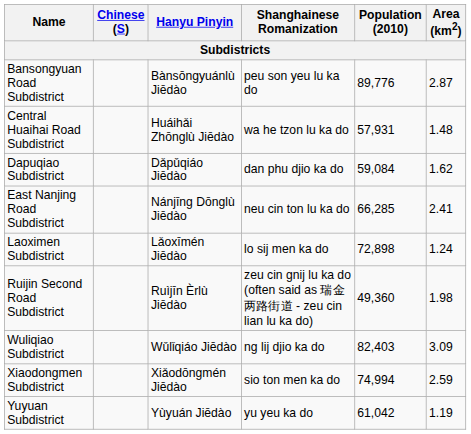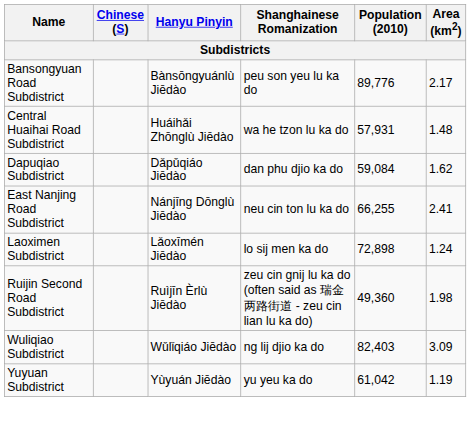 <table class="wikitable">
 <tr>
 <th>Name</th>
 <th><a href='#'>Chinese</a> (<a href='#'>S</a>)</th>
 <th><a href='#'>Hanyu Pinyin</a></th>
 <th>Shanghainese Romanization</th>
 <th>Population (2010)</th>
 <th>Area (km<sup>2</sup>)</th>
 </tr>
 <tr>
 <th colspan="6">Subdistricts</th>
 </tr>
 <tr>
 <td>Bansongyuan Road Subdistrict</td>
 <td></td>
 <td>Bànsōngyuánlù Jiēdào</td>
 <td>peu son yeu lu ka do</td>
 <td>89,776</td>
-<td>2.87</td>
+<td>2.17</td>
 </tr>
 <tr>
 <td>Central Huaihai Road Subdistrict</td>
 <td></td>
 <td>Huáihǎi Zhōnglù Jiēdào</td>
 <td>wa he tzon lu ka do</td>
 <td>57,931</td>
 <td>1.48</td>
 </tr>
 <tr>
 <td>Dapuqiao Subdistrict</td>
 <td></td>
 <td>Dǎpǔqiáo Jiēdào</td>
 <td>dan phu djio ka do</td>
 <td>59,084</td>
 <td>1.62</td>
 </tr>
 <tr>
 <td>East Nanjing Road Subdistrict</td>
 <td></td>
 <td>Nánjīng Dōnglù Jiēdào</td>
 <td>neu cin ton lu ka do</td>
-<td>66,285</td>
+<td>66,255</td>
 <td>2.41</td>
 </tr>
 <tr>
 <td>Laoximen Subdistrict</td>
 <td></td>
 <td>Lǎoxīmén Jiēdào</td>
 <td>lo sij men ka do</td>
 <td>72,898</td>
 <td>1.24</td>
 </tr>
 <tr>
 <td>Ruijin Second Road Subdistrict</td>
 <td></td>
 <td>Ruìjīn Èrlù Jiēdào</td>
 <td>zeu cin gnij lu ka do (often said as 瑞金两路街道 - zeu cin lian lu ka do)</td>
 <td>49,360</td>
 <td>1.98</td>
 </tr>
 <tr>
 <td>Wuliqiao Subdistrict</td>
 <td></td>
 <td>Wǔlǐqiáo Jiēdào</td>
 <td>ng lij djio ka do</td>
 <td>82,403</td>
 <td>3.09</td>
 </tr>
 <tr>
-<td>Xiaodongmen Subdistrict</td>
-<td></td>
-<td>Xiǎodōngmén Jiēdào</td>
-<td>sio ton men ka do</td>
-<td>74,994</td>
-<td>2.59</td>
-</tr>
-<tr>
 <td>Yuyuan Subdistrict</td>
 <td></td>
 <td>Yùyuán Jiēdào</td>
 <td>yu yeu ka do</td>
 <td>61,042</td>
 <td>1.19</td>
 </tr>
 </table>
